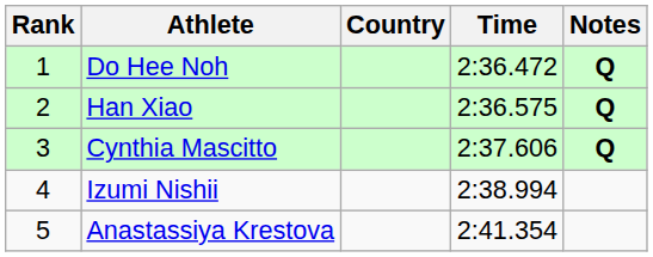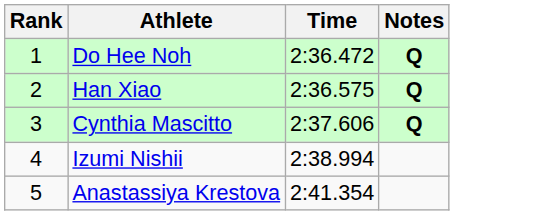 <table class="wikitable sortable" style="text-align:center">
 <tr>
 <th>Rank</th>
 <th>Athlete</th>
-<th>Country</th>
 <th>Time</th>
 <th>Notes</th>
 </tr>
 <tr bgcolor="#ccffcc">
 <td>1</td>
 <td align=left><a href='#'>Do Hee Noh</a></td>
-<td align=left></td>
 <td>2:36.472</td>
 <td><strong>Q</strong></td>
 </tr>
 <tr bgcolor="#ccffcc">
 <td>2</td>
 <td align=left><a href='#'>Han Xiao</a></td>
-<td align=left></td>
 <td>2:36.575</td>
 <td><strong>Q</strong></td>
 </tr>
 <tr bgcolor="#ccffcc">
 <td>3</td>
 <td align=left><a href='#'>Cynthia Mascitto</a></td>
-<td align=left></td>
 <td>2:37.606</td>
 <td><strong>Q</strong></td>
 </tr>
 <tr>
 <td>4</td>
 <td align=left><a href='#'>Izumi Nishii</a></td>
-<td align=left></td>
 <td>2:38.994</td>
 <td></td>
 </tr>
 <tr>
 <td>5</td>
 <td align=left><a href='#'>Anastassiya Krestova</a></td>
-<td align=left></td>
 <td>2:41.354</td>
 <td></td>
 </tr>
 </table>
